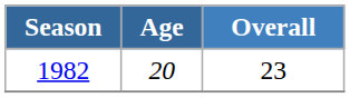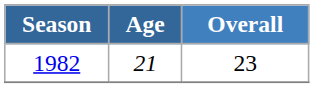 <table class="wikitable" style="font-size:95%; text-align:center; border:grey solid 1px; border-collapse:collapse; background:#ffffff;">
 <tr>
 <th style="background-color:#369; color:white; width:60px;"> Season </th>
 <th style="background-color:#369; color:white; width:40px;"> Age </th>
 <th style="background-color:#4180be; color:white; width:75px;">Overall</th>
 </tr>
 <tr>
 <td><a href='#'>1982</a></td>
-<td><em>20</em></td>
+<td><em>21</em></td>
 <td>23</td>
 </tr>
 <tr>
 </tr>
 </table>
